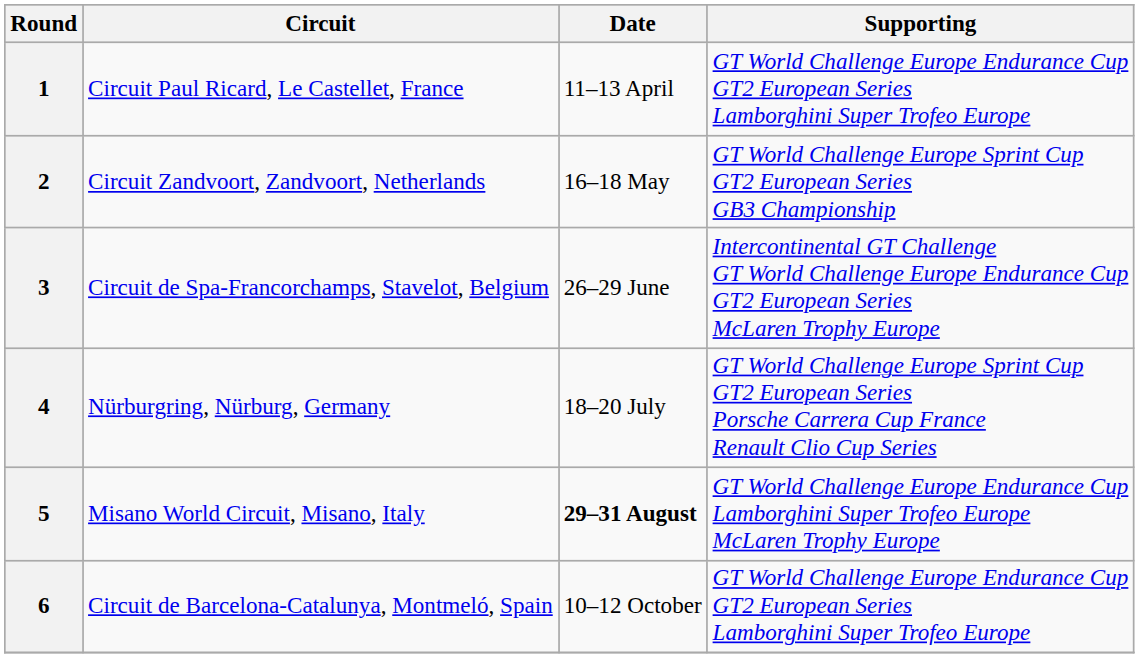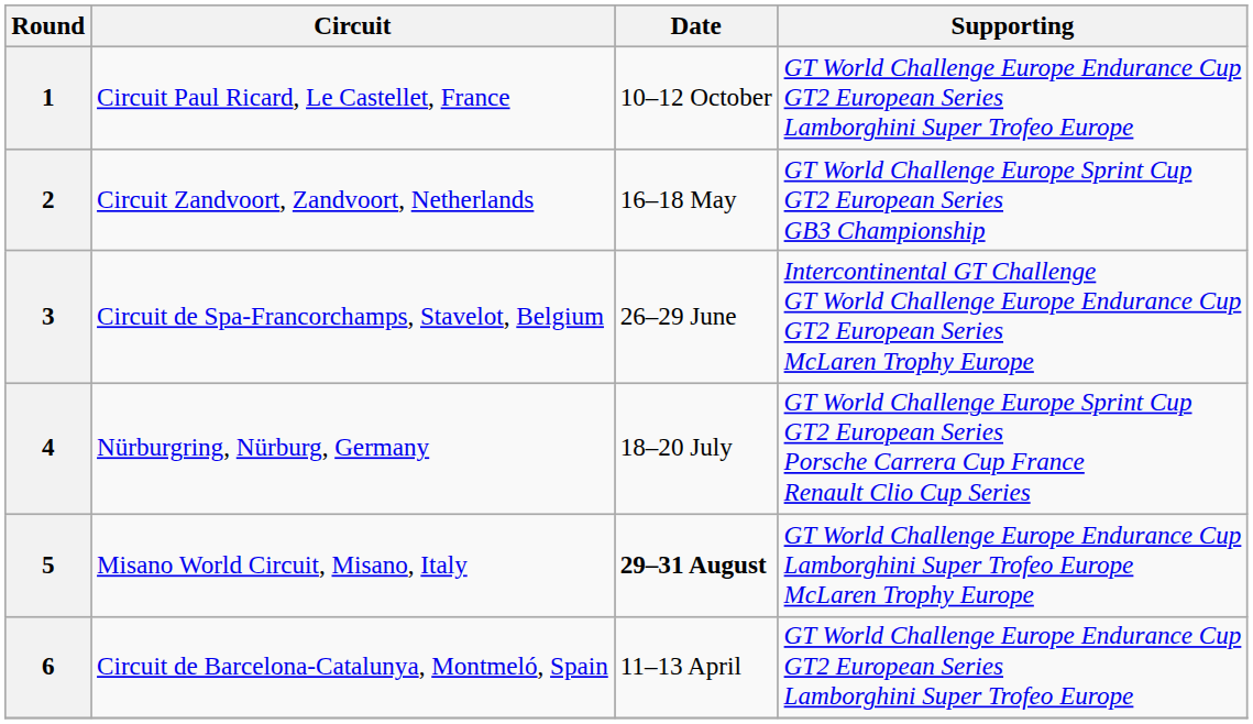 <table class="wikitable" style="font-size:85%">
 <tr>
 <th>Round</th>
 <th>Circuit</th>
 <th>Date</th>
 <th>Supporting</th>
 </tr>
 <tr>
 <th>1</th>
 <td> <a href='#'>Circuit Paul Ricard</a>, <a href='#'>Le Castellet</a>, <a href='#'>France</a></td>
-<td>11–13 April</td>
+<td>10–12 October</td>
 <td><em><a href='#'>GT World Challenge Europe Endurance Cup</a><br><a href='#'>GT2 European Series</a><br><a href='#'>Lamborghini Super Trofeo Europe</a></em></td>
 </tr>
 <tr>
 <th>2</th>
 <td> <a href='#'>Circuit Zandvoort</a>, <a href='#'>Zandvoort</a>, <a href='#'>Netherlands</a></td>
 <td>16–18 May</td>
 <td><em><a href='#'>GT World Challenge Europe Sprint Cup</a><br><a href='#'>GT2 European Series</a><br><a href='#'>GB3 Championship</a></em></td>
 </tr>
 <tr>
 <th>3</th>
 <td> <a href='#'>Circuit de Spa-Francorchamps</a>, <a href='#'>Stavelot</a>, <a href='#'>Belgium</a></td>
 <td>26–29 June</td>
 <td><em><a href='#'>Intercontinental GT Challenge</a><br><a href='#'>GT World Challenge Europe Endurance Cup</a><br><a href='#'>GT2 European Series</a><br><a href='#'>McLaren Trophy Europe</a></em></td>
 </tr>
 <tr>
 <th>4</th>
 <td> <a href='#'>Nürburgring</a>, <a href='#'>Nürburg</a>, <a href='#'>Germany</a></td>
 <td>18–20 July</td>
 <td><em><a href='#'>GT World Challenge Europe Sprint Cup</a><br><a href='#'>GT2 European Series</a><br><a href='#'>Porsche Carrera Cup France</a><br><a href='#'>Renault Clio Cup Series</a></em></td>
 </tr>
 <tr>
 <th>5</th>
 <td> <a href='#'>Misano World Circuit</a>, <a href='#'>Misano</a>, <a href='#'>Italy</a></td>
 <td><strong>29–31 August</strong></td>
 <td><em><a href='#'>GT World Challenge Europe Endurance Cup</a><br><a href='#'>Lamborghini Super Trofeo Europe</a><br><a href='#'>McLaren Trophy Europe</a></em></td>
 </tr>
 <tr>
 <th>6</th>
 <td> <a href='#'>Circuit de Barcelona-Catalunya</a>, <a href='#'>Montmeló</a>, <a href='#'>Spain</a></td>
-<td>10–12 October</td>
+<td>11–13 April</td>
 <td><em><a href='#'>GT World Challenge Europe Endurance Cup</a><br><a href='#'>GT2 European Series</a><br><a href='#'>Lamborghini Super Trofeo Europe</a></em></td>
 </tr>
 <tr>
 </tr>
 </table>
